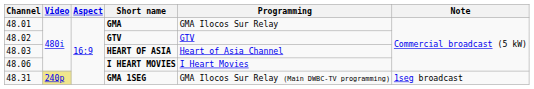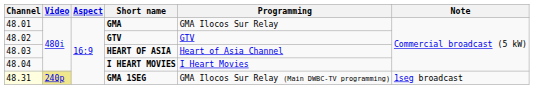 <table class="wikitable">
 <tr>
 <th>Channel</th>
 <th><a href='#'>Video</a></th>
 <th><a href='#'>Aspect</a></th>
 <th>Short name</th>
 <th>Programming</th>
 <th>Note</th>
 </tr>
 <tr>
 <td>48.01</td>
 <td rowspan="4"><a href='#'>480i</a></td>
 <td rowspan="5"><a href='#'>16:9</a></td>
 <td><strong>GMA</strong></td>
 <td>GMA Ilocos Sur Relay</td>
 <td rowspan="4"><a href='#'>Commercial broadcast</a> (5 kW)</td>
 </tr>
 <tr>
 <td>48.02</td>
 <td><strong>GTV</strong></td>
 <td><a href='#'>GTV</a></td>
 </tr>
 <tr>
 <td>48.03</td>
 <td><strong>HEART OF ASIA</strong></td>
 <td><a href='#'>Heart of Asia Channel</a></td>
 </tr>
 <tr>
-<td>48.06</td>
+<td>48.04</td>
 <td><strong>I HEART MOVIES</strong></td>
 <td><a href='#'>I Heart Movies</a></td>
 </tr>
 <tr>
-<td>48.31</td>
+<td style="background: lightyellow;">48.31</td>
 <td style="background: khaki;"><a href='#'>240p</a></td>
 <td><strong>GMA 1SEG</strong></td>
 <td>GMA Ilocos Sur Relay <small>(Main DWBC-TV programming)</small></td>
 <td><a href='#'>1seg</a> broadcast</td>
 </tr>
 </table>
